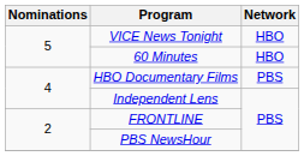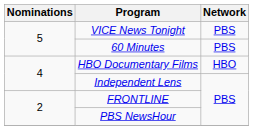 <table class="wikitable floatleft" style="text-align: center;">
 <tr>
 <th scope="col" style="width:55px;">Nominations</th>
 <th scope="col" style="text-align:center;">Program</th>
 <th scope="col" style="text-align:center;">Network</th>
 </tr>
 <tr>
 <td rowspan="2" scope=row style="text-align:center">5</td>
 <td><em><a href='#'>VICE News Tonight</a></em></td>
-<td><a href='#'>HBO</a></td>
+<td><a href='#'>PBS</a></td>
 </tr>
 <tr>
 <td><em><a href='#'>60 Minutes</a></em></td>
-<td><a href='#'>HBO</a></td>
+<td><a href='#'>PBS</a></td>
 </tr>
 <tr>
 <td rowspan="2" scope=row style="text-align:center">4</td>
 <td><em><a href='#'>HBO Documentary Films</a></em></td>
-<td><a href='#'>PBS</a></td>
+<td><a href='#'>HBO</a></td>
 </tr>
 <tr>
 <td><em><a href='#'>Independent Lens</a></em></td>
 <td rowspan="3"><a href='#'>PBS</a></td>
 </tr>
 <tr>
 <td rowspan="2" scope=row style="text-align:center">2</td>
 <td><em><a href='#'>FRONTLINE</a></em></td>
 </tr>
 <tr>
 <td><em><a href='#'>PBS NewsHour</a></em></td>
 </tr>
 <tr>
 </tr>
 </table>
